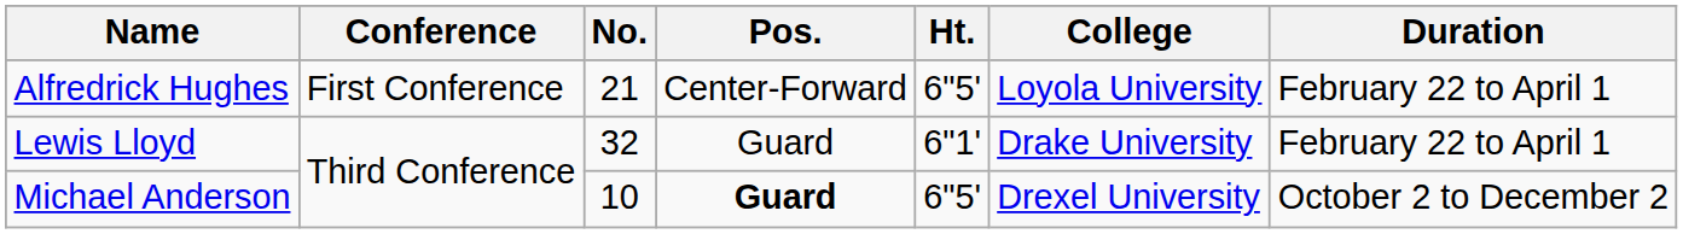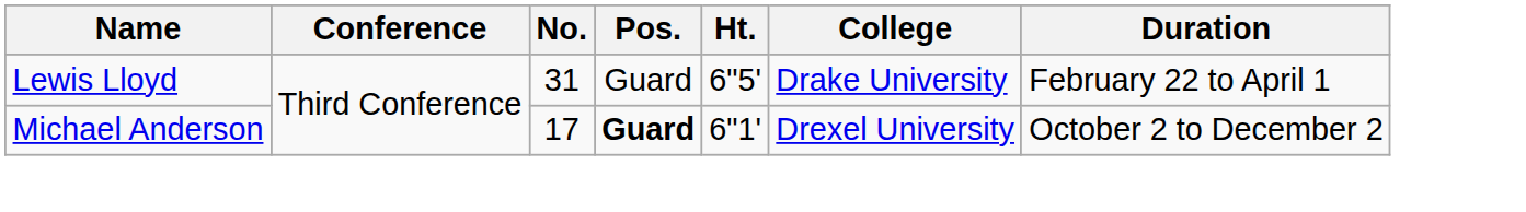 <table class="wikitable" border="1">
 <tr>
 <th>Name</th>
 <th>Conference</th>
 <th>No.</th>
 <th>Pos.</th>
 <th>Ht.</th>
 <th>College</th>
 <th>Duration</th>
 </tr>
 <tr>
-<td><a href='#'>Alfredrick Hughes</a></td>
-<td>First Conference</td>
-<td align=center>21</td>
-<td align=center>Center-Forward</td>
-<td align=center>6"5'</td>
-<td><a href='#'>Loyola University</a></td>
-<td>February 22 to April 1</td>
-</tr>
-<tr>
 <td><a href='#'>Lewis Lloyd</a></td>
 <td rowspan="2">Third Conference</td>
-<td align=center>32</td>
+<td align=center>31</td>
 <td align=center>Guard</td>
-<td align=center>6"1'</td>
+<td align=center>6"5'</td>
 <td><a href='#'>Drake University</a></td>
 <td>February 22 to April 1</td>
 </tr>
 <tr>
 <td><a href='#'>Michael Anderson</a></td>
-<td align=center>10</td>
+<td align=center>17</td>
 <td align=center><strong>Guard</strong></td>
-<td align=center>6"5'</td>
+<td align=center>6"1'</td>
 <td><a href='#'>Drexel University</a></td>
 <td>October 2 to December 2</td>
 </tr>
 </table>
